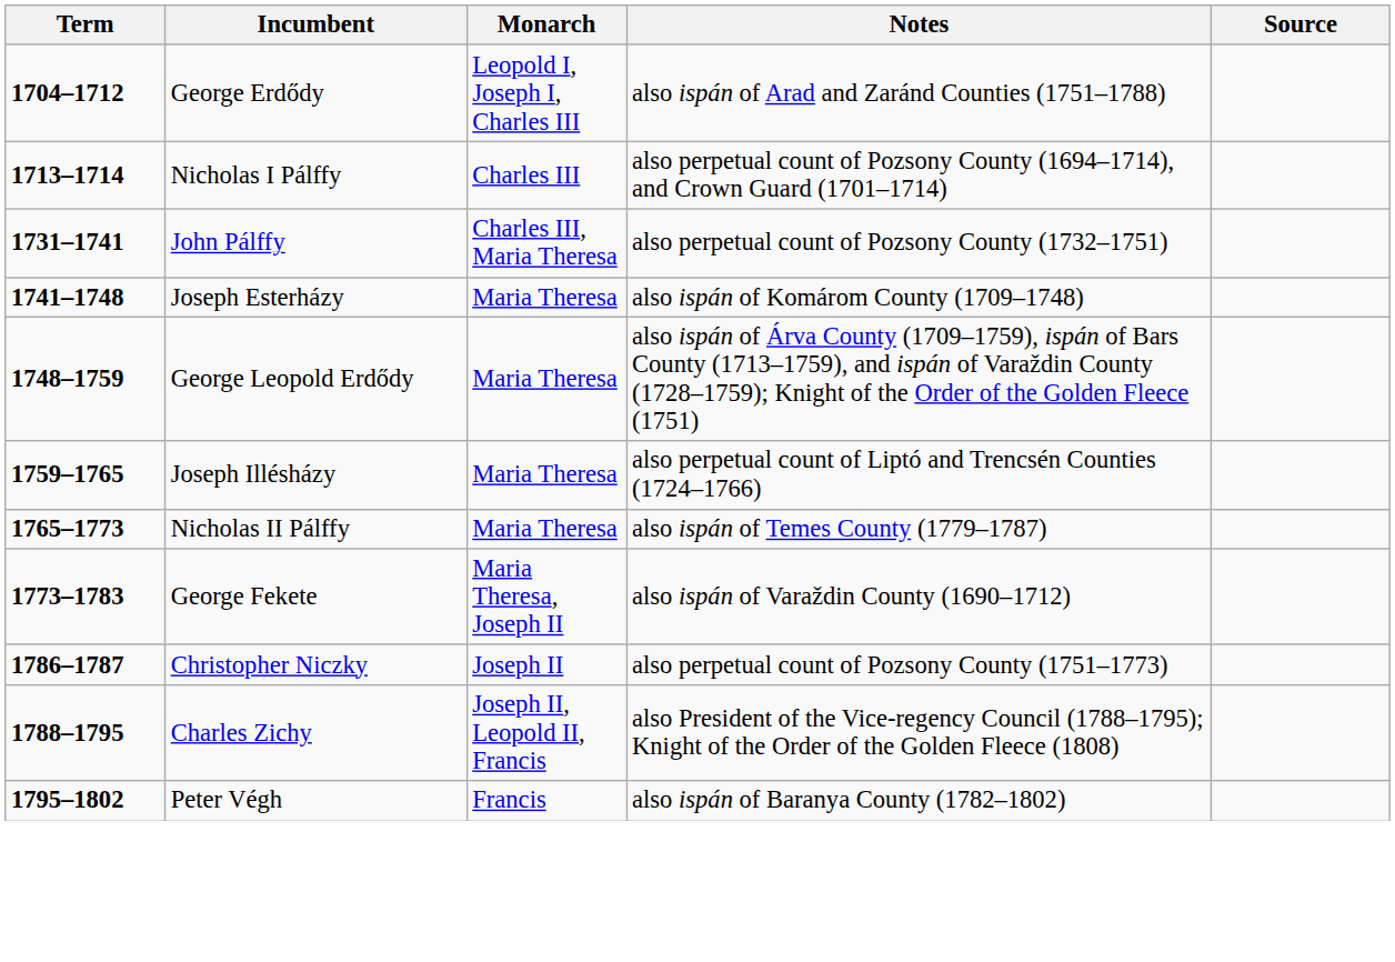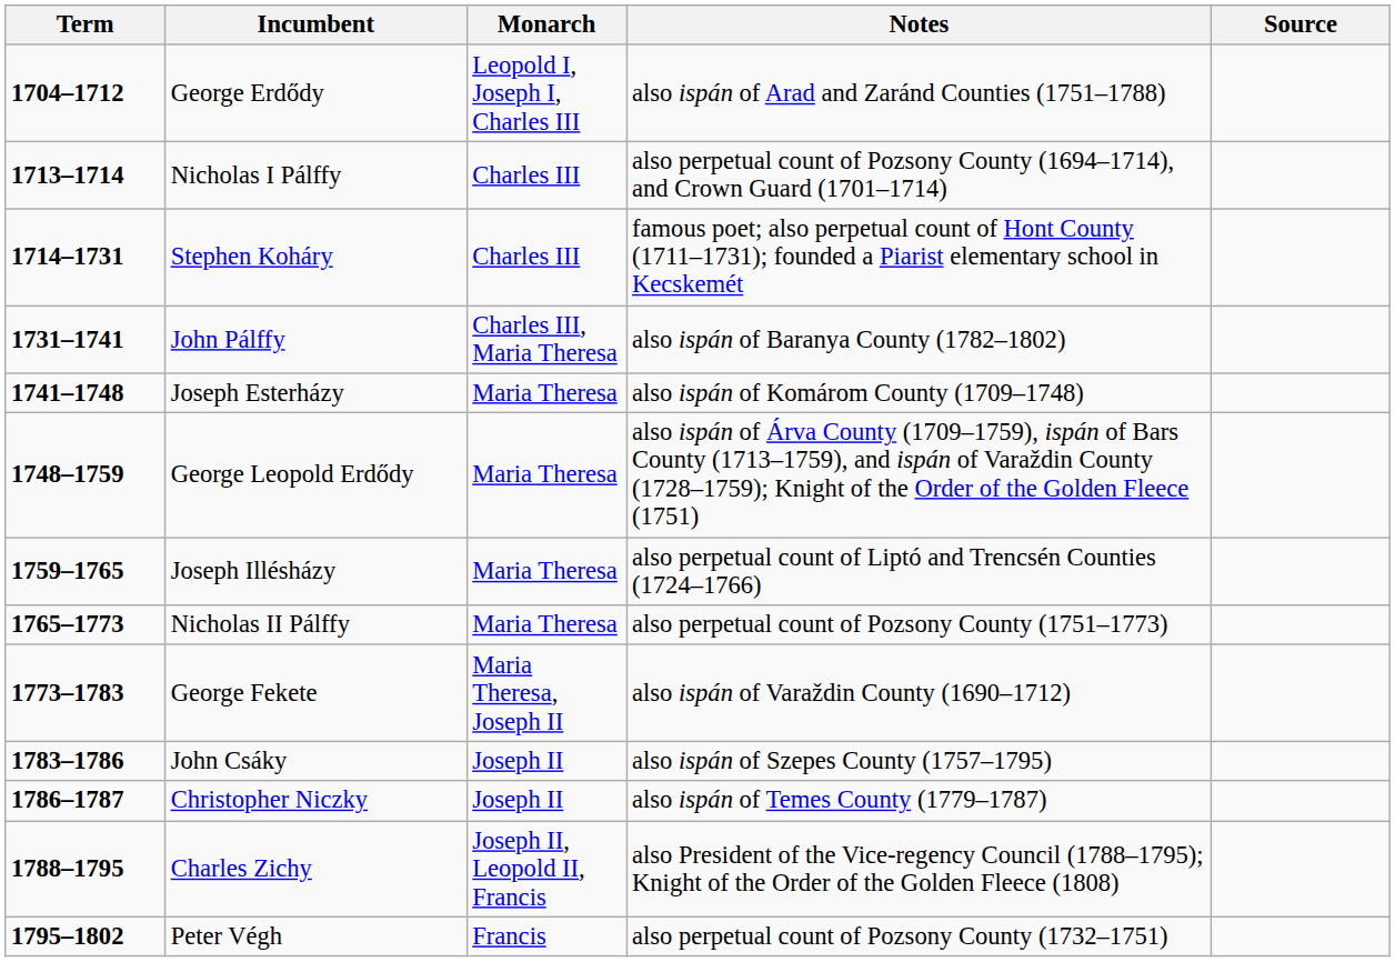 <table class="wikitable" style="width: 70%">
 <tr>
 <th scope="col" width="9%">Term</th>
 <th scope="col" width="17%">Incumbent</th>
 <th scope="col" width="9%">Monarch</th>
 <th scope="col" width="33%">Notes</th>
 <th scope="col" width="10%">Source</th>
 </tr>
 <tr>
 <td><strong>1704–1712</strong></td>
 <td>George Erdődy</td>
 <td><a href='#'>Leopold I</a>,<br><a href='#'>Joseph I</a>,<br><a href='#'>Charles III</a></td>
 <td>also <em>ispán</em> of <a href='#'>Arad</a> and Zaránd Counties (1751–1788)</td>
 <td></td>
 </tr>
 <tr>
 <td><strong>1713–1714</strong></td>
 <td>Nicholas I Pálffy</td>
 <td><a href='#'>Charles III</a></td>
 <td>also perpetual count of Pozsony County (1694–1714), and Crown Guard (1701–1714)</td>
 <td></td>
 </tr>
 <tr>
+<td><strong>1714–1731</strong></td>
+<td><a href='#'>Stephen Koháry</a></td>
+<td><a href='#'>Charles III</a></td>
+<td>famous poet; also perpetual count of <a href='#'>Hont County</a> (1711–1731); founded a <a href='#'>Piarist</a> elementary school in <a href='#'>Kecskemét</a></td>
+<td></td>
+</tr>
+<tr>
 <td><strong>1731–1741</strong></td>
 <td><a href='#'>John Pálffy</a></td>
 <td><a href='#'>Charles III</a>,<br><a href='#'>Maria Theresa</a></td>
-<td>also perpetual count of Pozsony County (1732–1751)</td>
+<td>also <em>ispán</em> of Baranya County (1782–1802)</td>
 <td></td>
 </tr>
 <tr>
 <td><strong>1741–1748</strong></td>
 <td>Joseph Esterházy</td>
 <td><a href='#'>Maria Theresa</a></td>
 <td>also <em>ispán</em> of Komárom County (1709–1748)</td>
 <td></td>
 </tr>
 <tr>
 <td><strong>1748–1759</strong></td>
 <td>George Leopold Erdődy</td>
 <td><a href='#'>Maria Theresa</a></td>
 <td>also <em>ispán</em> of <a href='#'>Árva County</a> (1709–1759), <em>ispán</em> of Bars County (1713–1759), and <em>ispán</em> of Varaždin County (1728–1759); Knight of the <a href='#'>Order of the Golden Fleece</a> (1751)</td>
 <td></td>
 </tr>
 <tr>
 <td><strong>1759–1765</strong></td>
 <td>Joseph Illésházy</td>
 <td><a href='#'>Maria Theresa</a></td>
 <td>also perpetual count of Liptó and Trencsén Counties (1724–1766)</td>
 <td></td>
 </tr>
 <tr>
 <td><strong>1765–1773</strong></td>
 <td>Nicholas II Pálffy</td>
 <td><a href='#'>Maria Theresa</a></td>
-<td>also <em>ispán</em> of <a href='#'>Temes County</a> (1779–1787)</td>
+<td>also perpetual count of Pozsony County (1751–1773)</td>
 <td></td>
 </tr>
 <tr>
 <td><strong>1773–1783</strong></td>
 <td>George Fekete</td>
 <td><a href='#'>Maria Theresa</a>,<br><a href='#'>Joseph II</a></td>
 <td>also <em>ispán</em> of Varaždin County (1690–1712)</td>
 <td></td>
 </tr>
 <tr>
+<td><strong>1783–1786</strong></td>
+<td>John Csáky</td>
+<td><a href='#'>Joseph II</a></td>
+<td>also <em>ispán</em> of Szepes County (1757–1795)</td>
+<td></td>
+</tr>
+<tr>
 <td><strong>1786–1787</strong></td>
 <td><a href='#'>Christopher Niczky</a></td>
 <td><a href='#'>Joseph II</a></td>
-<td>also perpetual count of Pozsony County (1751–1773)</td>
+<td>also <em>ispán</em> of <a href='#'>Temes County</a> (1779–1787)</td>
 <td></td>
 </tr>
 <tr>
 <td><strong>1788–1795</strong></td>
 <td><a href='#'>Charles Zichy</a></td>
 <td><a href='#'>Joseph II</a>,<br><a href='#'>Leopold II</a>,<br><a href='#'>Francis</a></td>
 <td>also President of the Vice-regency Council (1788–1795); Knight of the Order of the Golden Fleece (1808)</td>
 <td></td>
 </tr>
 <tr>
 <td><strong>1795–1802</strong></td>
 <td>Peter Végh</td>
 <td><a href='#'>Francis</a></td>
-<td>also <em>ispán</em> of Baranya County (1782–1802)</td>
+<td>also perpetual count of Pozsony County (1732–1751)</td>
 <td></td>
 </tr>
 </table>
